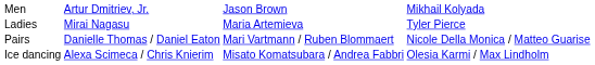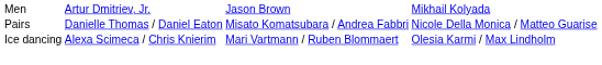 <table>
 <tr>
 <td>Men</td>
 <td> <a href='#'>Artur Dmitriev, Jr.</a></td>
 <td> <a href='#'>Jason Brown</a></td>
 <td> <a href='#'>Mikhail Kolyada</a></td>
 </tr>
 <tr>
-<td>Ladies</td>
-<td> <a href='#'>Mirai Nagasu</a></td>
-<td> <a href='#'>Maria Artemieva</a></td>
-<td> <a href='#'>Tyler Pierce</a></td>
-</tr>
-<tr>
 <td>Pairs</td>
 <td> <a href='#'>Danielle Thomas</a> / <a href='#'>Daniel Eaton</a></td>
-<td> <a href='#'>Mari Vartmann</a> / <a href='#'>Ruben Blommaert</a></td>
+<td> <a href='#'>Misato Komatsubara</a> / <a href='#'>Andrea Fabbri</a></td>
 <td> <a href='#'>Nicole Della Monica</a> / <a href='#'>Matteo Guarise</a></td>
 </tr>
 <tr>
 <td>Ice dancing</td>
 <td> <a href='#'>Alexa Scimeca</a> / <a href='#'>Chris Knierim</a></td>
-<td> <a href='#'>Misato Komatsubara</a> / <a href='#'>Andrea Fabbri</a></td>
+<td> <a href='#'>Mari Vartmann</a> / <a href='#'>Ruben Blommaert</a></td>
 <td> <a href='#'>Olesia Karmi</a> / <a href='#'>Max Lindholm</a></td>
 </tr>
 </table>
